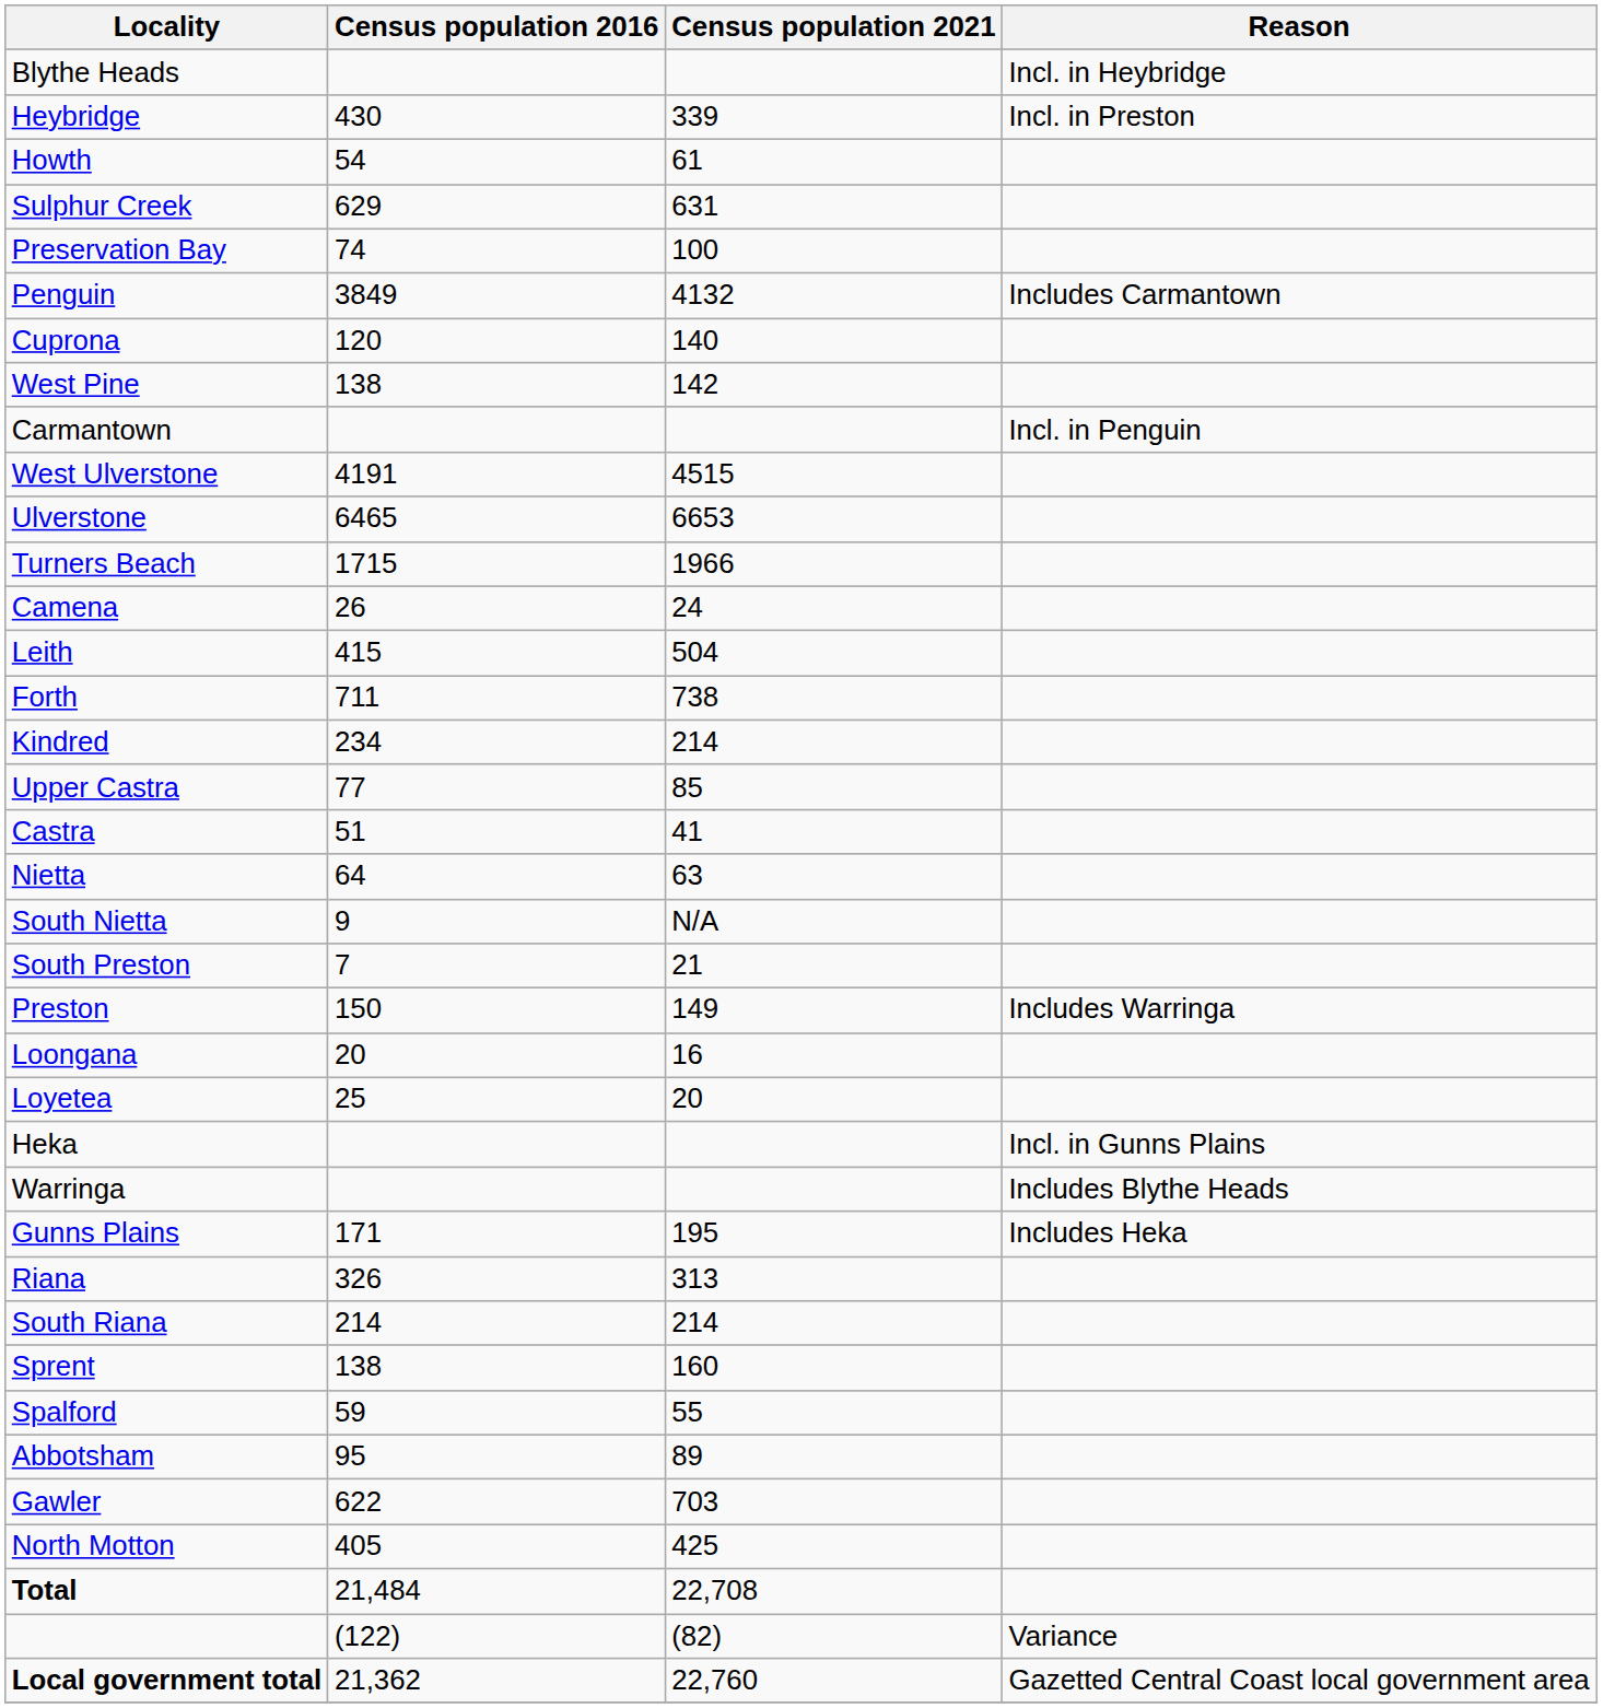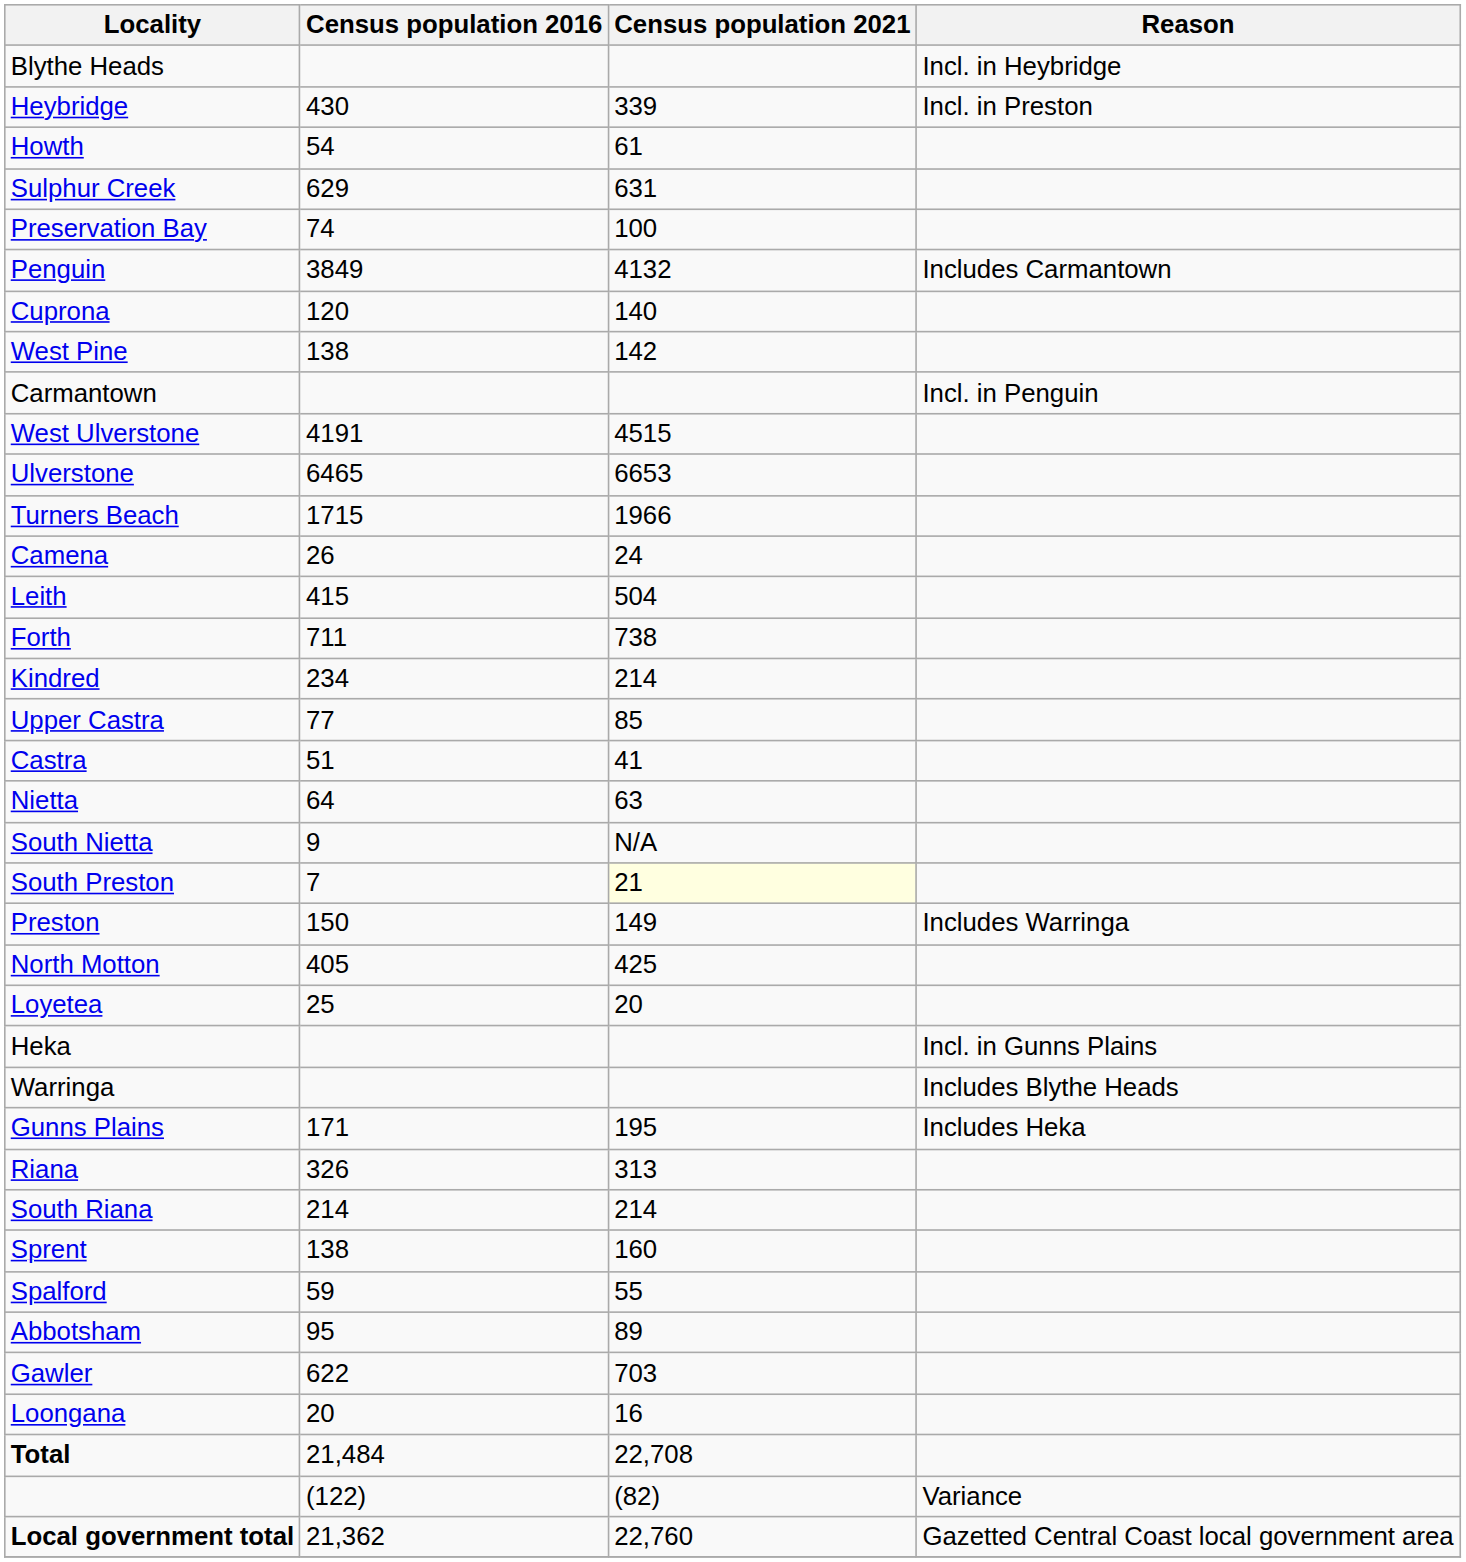 <table class="wikitable">
 <tr>
 <th>Locality</th>
 <th>Census population 2016</th>
 <th>Census population 2021</th>
 <th>Reason</th>
 </tr>
 <tr>
 <td>Blythe Heads</td>
 <td></td>
 <td></td>
 <td>Incl. in Heybridge</td>
 </tr>
 <tr>
 <td><a href='#'>Heybridge</a></td>
 <td>430</td>
 <td>339</td>
 <td>Incl. in Preston</td>
 </tr>
 <tr>
 <td><a href='#'>Howth</a></td>
 <td>54</td>
 <td>61</td>
 <td></td>
 </tr>
 <tr>
 <td><a href='#'>Sulphur Creek</a></td>
 <td>629</td>
 <td>631</td>
 <td></td>
 </tr>
 <tr>
 <td><a href='#'>Preservation Bay</a></td>
 <td>74</td>
 <td>100</td>
 <td></td>
 </tr>
 <tr>
 <td><a href='#'>Penguin</a></td>
 <td>3849</td>
 <td>4132</td>
 <td>Includes Carmantown</td>
 </tr>
 <tr>
 <td><a href='#'>Cuprona</a></td>
 <td>120</td>
 <td>140</td>
 <td></td>
 </tr>
 <tr>
 <td><a href='#'>West Pine</a></td>
 <td>138</td>
 <td>142</td>
 <td></td>
 </tr>
 <tr>
 <td>Carmantown</td>
 <td></td>
 <td></td>
 <td>Incl. in Penguin</td>
 </tr>
 <tr>
 <td><a href='#'>West Ulverstone</a></td>
 <td>4191</td>
 <td>4515</td>
 <td></td>
 </tr>
 <tr>
 <td><a href='#'>Ulverstone</a></td>
 <td>6465</td>
 <td>6653</td>
 <td></td>
 </tr>
 <tr>
 <td><a href='#'>Turners Beach</a></td>
 <td>1715</td>
 <td>1966</td>
 <td></td>
 </tr>
 <tr>
 <td><a href='#'>Camena</a></td>
 <td>26</td>
 <td>24</td>
 <td></td>
 </tr>
 <tr>
 <td><a href='#'>Leith</a></td>
 <td>415</td>
 <td>504</td>
 <td></td>
 </tr>
 <tr>
 <td><a href='#'>Forth</a></td>
 <td>711</td>
 <td>738</td>
 <td></td>
 </tr>
 <tr>
 <td><a href='#'>Kindred</a></td>
 <td>234</td>
 <td>214</td>
 <td></td>
 </tr>
 <tr>
 <td><a href='#'>Upper Castra</a></td>
 <td>77</td>
 <td>85</td>
 <td></td>
 </tr>
 <tr>
 <td><a href='#'>Castra</a></td>
 <td>51</td>
 <td>41</td>
 <td></td>
 </tr>
 <tr>
 <td><a href='#'>Nietta</a></td>
 <td>64</td>
 <td>63</td>
 <td></td>
 </tr>
 <tr>
 <td><a href='#'>South Nietta</a></td>
 <td>9</td>
 <td>N/A</td>
 <td></td>
 </tr>
 <tr>
 <td><a href='#'>South Preston</a></td>
 <td>7</td>
-<td>21</td>
+<td style="background: lightyellow;">21</td>
 <td></td>
 </tr>
 <tr>
 <td><a href='#'>Preston</a></td>
 <td>150</td>
 <td>149</td>
 <td>Includes Warringa</td>
 </tr>
 <tr>
-<td><a href='#'>Loongana</a></td>
-<td>20</td>
-<td>16</td>
+<td><a href='#'>North Motton</a></td>
+<td>405</td>
+<td>425</td>
 <td></td>
 </tr>
 <tr>
 <td><a href='#'>Loyetea</a></td>
 <td>25</td>
 <td>20</td>
 <td></td>
 </tr>
 <tr>
 <td>Heka</td>
 <td></td>
 <td></td>
 <td>Incl. in Gunns Plains</td>
 </tr>
 <tr>
 <td>Warringa</td>
 <td></td>
 <td></td>
 <td>Includes Blythe Heads</td>
 </tr>
 <tr>
 <td><a href='#'>Gunns Plains</a></td>
 <td>171</td>
 <td>195</td>
 <td>Includes Heka</td>
 </tr>
 <tr>
 <td><a href='#'>Riana</a></td>
 <td>326</td>
 <td>313</td>
 <td></td>
 </tr>
 <tr>
 <td><a href='#'>South Riana</a></td>
 <td>214</td>
 <td>214</td>
 <td></td>
 </tr>
 <tr>
 <td><a href='#'>Sprent</a></td>
 <td>138</td>
 <td>160</td>
 <td></td>
 </tr>
 <tr>
 <td><a href='#'>Spalford</a></td>
 <td>59</td>
 <td>55</td>
 <td></td>
 </tr>
 <tr>
 <td><a href='#'>Abbotsham</a></td>
 <td>95</td>
 <td>89</td>
 <td></td>
 </tr>
 <tr>
 <td><a href='#'>Gawler</a></td>
 <td>622</td>
 <td>703</td>
 <td></td>
 </tr>
 <tr>
-<td><a href='#'>North Motton</a></td>
-<td>405</td>
-<td>425</td>
+<td><a href='#'>Loongana</a></td>
+<td>20</td>
+<td>16</td>
 <td></td>
 </tr>
 <tr>
 <td><strong>Total</strong></td>
 <td>21,484</td>
 <td>22,708</td>
 <td></td>
 </tr>
 <tr>
 <td></td>
 <td>(122)</td>
 <td>(82)</td>
 <td>Variance</td>
 </tr>
 <tr>
 <td><strong>Local government total</strong></td>
 <td>21,362</td>
 <td>22,760</td>
 <td>Gazetted Central Coast local government area</td>
 </tr>
 <tr>
 </tr>
 </table>
